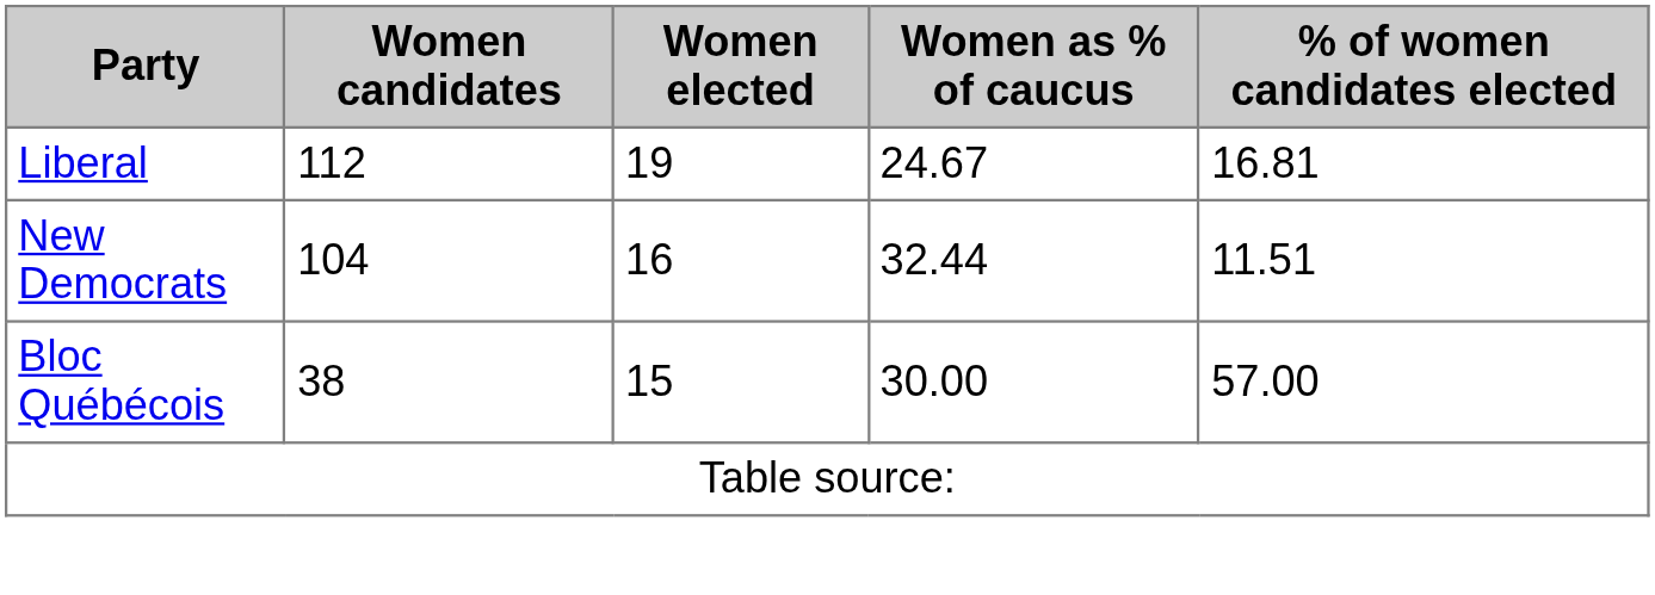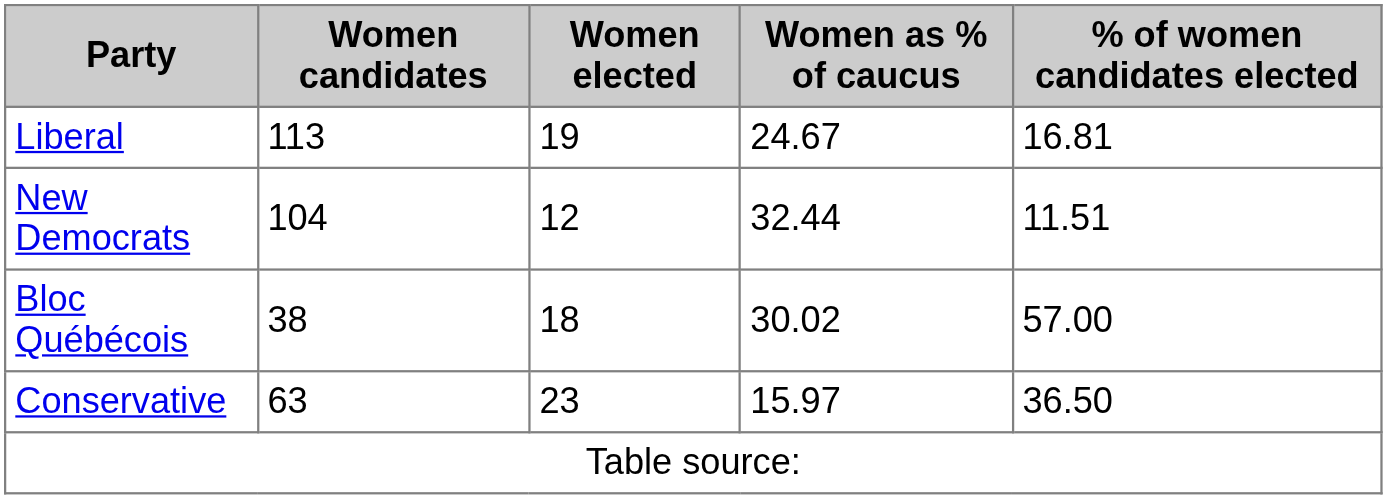 <table border="1" cellpadding="4" width="610" cellspacing="0" style="border-collapse: collapse" width="100%">
 <tr bgcolor="CCCCCC">
 <th>Party</th>
 <th>Women candidates</th>
 <th>Women elected</th>
 <th>Women as % of caucus</th>
 <th>% of women candidates elected</th>
 </tr>
 <tr>
 <td><a href='#'>Liberal</a></td>
-<td>112</td>
+<td>113</td>
 <td>19</td>
 <td>24.67</td>
 <td>16.81</td>
 </tr>
 <tr>
 <td><a href='#'>New Democrats</a></td>
 <td>104</td>
-<td>16</td>
+<td>12</td>
 <td>32.44</td>
 <td>11.51</td>
 </tr>
 <tr>
 <td><a href='#'>Bloc Québécois</a></td>
 <td>38</td>
-<td>15</td>
-<td>30.00</td>
+<td>18</td>
+<td>30.02</td>
 <td>57.00</td>
+</tr>
+<tr>
+<td><a href='#'>Conservative</a></td>
+<td>63</td>
+<td>23</td>
+<td>15.97</td>
+<td>36.50</td>
 </tr>
 <tr>
 <td colspan="5" align="center">Table source:</td>
 </tr>
 </table>
